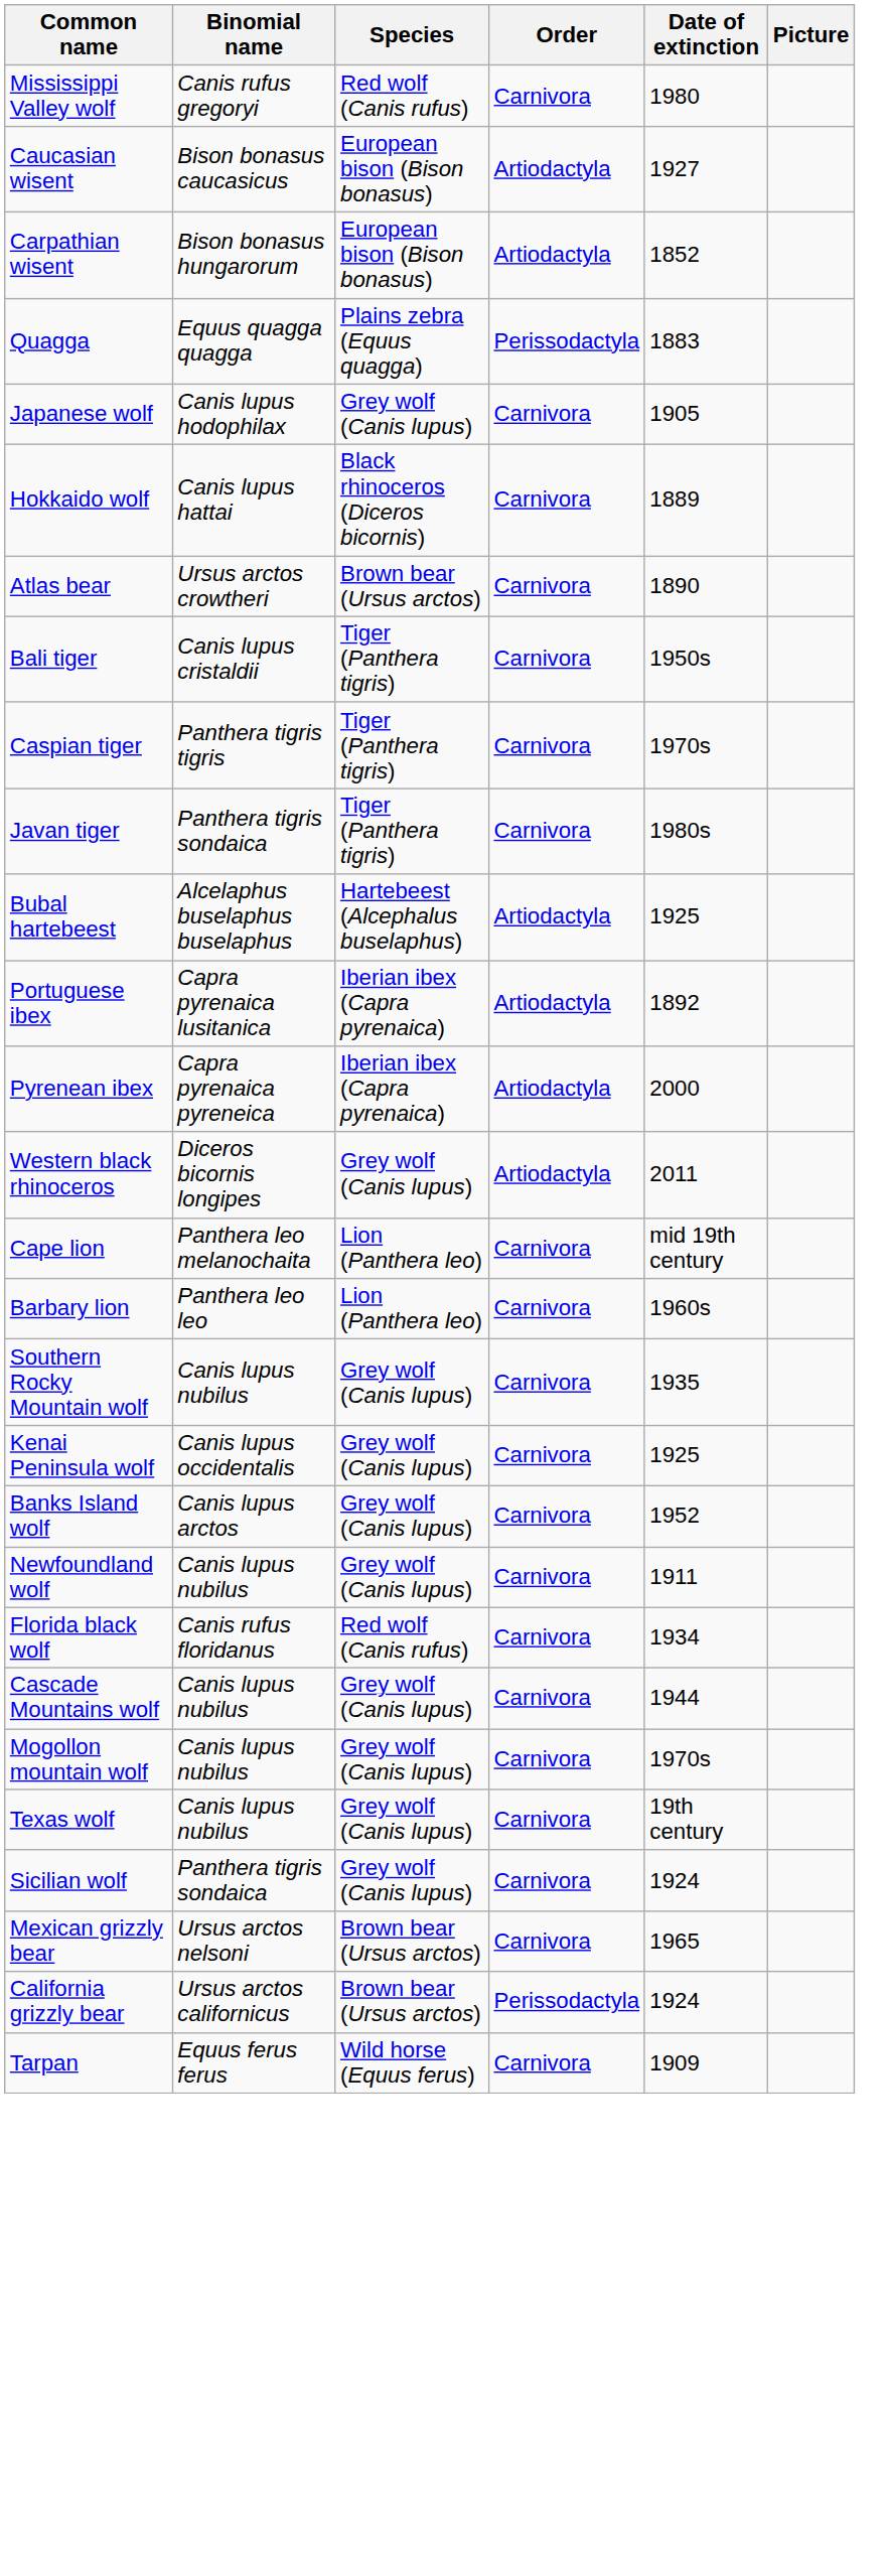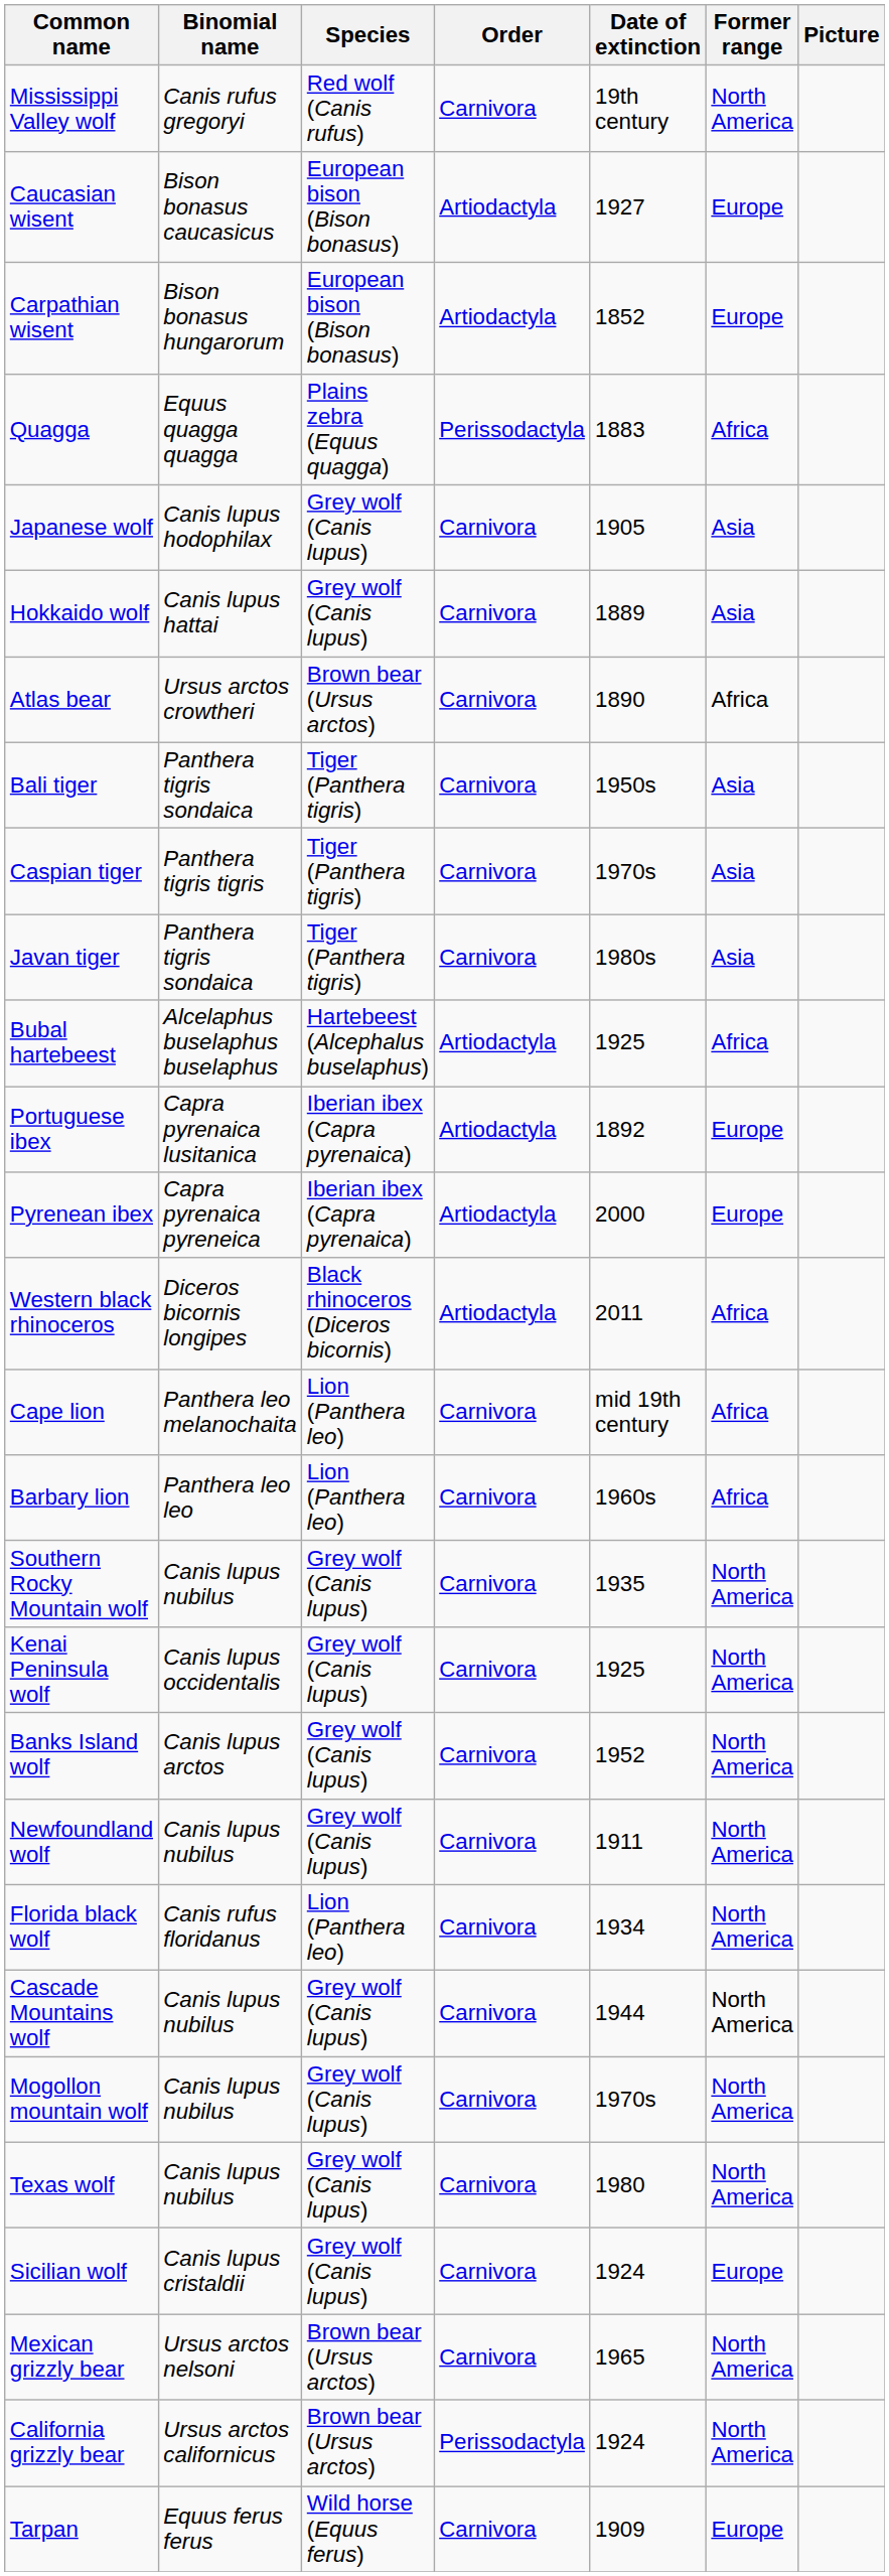 <table class="wikitable sortable">
 <tr>
 <th>Common name</th>
 <th>Binomial name</th>
 <th>Species</th>
 <th>Order</th>
 <th>Date of extinction</th>
+<th width=120pt>Former range</th>
 <th>Picture</th>
 </tr>
 <tr>
 <td><a href='#'>Mississippi Valley wolf</a></td>
 <td><em>Canis rufus gregoryi</em><br></td>
 <td><a href='#'>Red wolf</a> (<em>Canis rufus</em>)</td>
 <td><a href='#'>Carnivora</a></td>
-<td>1980</td>
+<td>19th century</td>
+<td><a href='#'>North America</a></td>
 <td></td>
 </tr>
 <tr>
 <td><a href='#'>Caucasian wisent</a></td>
 <td><em> Bison bonasus caucasicus</em><br></td>
 <td><a href='#'>European bison</a> (<em>Bison bonasus</em>)</td>
 <td><a href='#'>Artiodactyla</a></td>
 <td>1927</td>
+<td><a href='#'>Europe</a></td>
 <td></td>
 </tr>
 <tr>
 <td><a href='#'>Carpathian wisent</a></td>
 <td><em>Bison bonasus hungarorum</em><br></td>
 <td><a href='#'>European bison</a> (<em>Bison bonasus</em>)</td>
 <td><a href='#'>Artiodactyla</a></td>
 <td>1852</td>
+<td><a href='#'>Europe</a></td>
 <td></td>
 </tr>
 <tr>
 <td><a href='#'>Quagga</a></td>
 <td><em>Equus quagga quagga</em><br></td>
 <td><a href='#'>Plains zebra</a> (<em>Equus quagga</em>)</td>
 <td><a href='#'>Perissodactyla</a></td>
 <td>1883</td>
+<td><a href='#'>Africa</a></td>
 <td></td>
 </tr>
 <tr>
 <td><a href='#'>Japanese wolf</a></td>
 <td><em>Canis lupus hodophilax</em><br></td>
 <td><a href='#'>Grey wolf</a> (<em>Canis lupus</em>)</td>
 <td><a href='#'>Carnivora</a></td>
 <td>1905</td>
+<td><a href='#'>Asia</a></td>
 <td></td>
 </tr>
 <tr>
 <td><a href='#'>Hokkaido wolf</a></td>
 <td><em>Canis lupus hattai</em><br></td>
-<td><a href='#'>Black rhinoceros</a> (<em>Diceros bicornis</em>)</td>
+<td><a href='#'>Grey wolf</a> (<em>Canis lupus</em>)</td>
 <td><a href='#'>Carnivora</a></td>
 <td>1889</td>
+<td><a href='#'>Asia</a></td>
 <td></td>
 </tr>
 <tr>
 <td><a href='#'>Atlas bear</a></td>
 <td><em>Ursus arctos crowtheri</em><br></td>
 <td><a href='#'>Brown bear</a> (<em>Ursus arctos</em>)</td>
 <td><a href='#'>Carnivora</a></td>
 <td>1890</td>
+<td>Africa</td>
 <td></td>
 </tr>
 <tr>
 <td><a href='#'>Bali tiger</a></td>
-<td><em>Canis lupus cristaldii</em><br></td>
+<td><em>Panthera tigris sondaica</em><br></td>
 <td><a href='#'>Tiger</a> (<em>Panthera tigris</em>)</td>
 <td><a href='#'>Carnivora</a></td>
 <td>1950s</td>
+<td><a href='#'>Asia</a></td>
 <td></td>
 </tr>
 <tr>
 <td><a href='#'>Caspian tiger</a></td>
 <td><em>Panthera tigris tigris</em><br></td>
 <td><a href='#'>Tiger</a> (<em>Panthera tigris</em>)</td>
 <td><a href='#'>Carnivora</a></td>
 <td>1970s</td>
+<td><a href='#'>Asia</a></td>
 <td></td>
 </tr>
 <tr>
 <td><a href='#'>Javan tiger</a></td>
 <td><em>Panthera tigris sondaica</em><br></td>
 <td><a href='#'>Tiger</a> (<em>Panthera tigris</em>)</td>
 <td><a href='#'>Carnivora</a></td>
 <td>1980s</td>
+<td><a href='#'>Asia</a></td>
 <td></td>
 </tr>
 <tr>
 <td><a href='#'>Bubal hartebeest</a></td>
 <td><em>Alcelaphus buselaphus buselaphus</em><br></td>
 <td><a href='#'>Hartebeest</a> (<em>Alcephalus buselaphus</em>)</td>
 <td><a href='#'>Artiodactyla</a></td>
 <td>1925</td>
+<td><a href='#'>Africa</a></td>
 <td></td>
 </tr>
 <tr>
 <td><a href='#'>Portuguese ibex</a></td>
 <td><em>Capra pyrenaica lusitanica</em><br></td>
 <td><a href='#'>Iberian ibex</a> (<em>Capra pyrenaica</em>)</td>
 <td><a href='#'>Artiodactyla</a></td>
 <td>1892</td>
+<td><a href='#'>Europe</a></td>
 <td></td>
 </tr>
 <tr>
 <td><a href='#'>Pyrenean ibex</a></td>
 <td><em>Capra pyrenaica pyreneica</em><br></td>
 <td><a href='#'>Iberian ibex</a> (<em>Capra pyrenaica</em>)</td>
 <td><a href='#'>Artiodactyla</a></td>
 <td>2000</td>
+<td><a href='#'>Europe</a></td>
 <td></td>
 </tr>
 <tr>
 <td><a href='#'>Western black rhinoceros</a></td>
 <td><em>Diceros bicornis longipes</em><br></td>
-<td><a href='#'>Grey wolf</a> (<em>Canis lupus</em>)</td>
+<td><a href='#'>Black rhinoceros</a> (<em>Diceros bicornis</em>)</td>
 <td><a href='#'>Artiodactyla</a></td>
 <td>2011</td>
+<td><a href='#'>Africa</a></td>
 <td></td>
 </tr>
 <tr>
 <td><a href='#'>Cape lion</a></td>
 <td><em>Panthera leo melanochaita</em><br></td>
 <td><a href='#'>Lion</a> (<em>Panthera leo</em>)</td>
 <td><a href='#'>Carnivora</a></td>
 <td>mid 19th century</td>
+<td><a href='#'>Africa</a></td>
 <td></td>
 </tr>
 <tr>
 <td><a href='#'>Barbary lion</a></td>
 <td><em>Panthera leo leo</em><br></td>
 <td><a href='#'>Lion</a> (<em>Panthera leo</em>)</td>
 <td><a href='#'>Carnivora</a></td>
 <td>1960s</td>
+<td><a href='#'>Africa</a></td>
 <td></td>
 </tr>
 <tr>
 <td><a href='#'>Southern Rocky Mountain wolf</a></td>
 <td><em>Canis lupus nubilus</em><br></td>
 <td><a href='#'>Grey wolf</a> (<em>Canis lupus</em>)</td>
 <td><a href='#'>Carnivora</a></td>
 <td>1935</td>
+<td><a href='#'>North America</a></td>
 <td></td>
 </tr>
 <tr>
 <td><a href='#'>Kenai Peninsula wolf</a></td>
 <td><em>Canis lupus occidentalis</em><br></td>
 <td><a href='#'>Grey wolf</a> (<em>Canis lupus</em>)</td>
 <td><a href='#'>Carnivora</a></td>
 <td>1925</td>
+<td><a href='#'>North America</a></td>
 <td></td>
 </tr>
 <tr>
 <td><a href='#'>Banks Island wolf</a></td>
 <td><em>Canis lupus arctos</em><br></td>
 <td><a href='#'>Grey wolf</a> (<em>Canis lupus</em>)</td>
 <td><a href='#'>Carnivora</a></td>
 <td>1952</td>
+<td><a href='#'>North America</a></td>
 <td></td>
 </tr>
 <tr>
 <td><a href='#'>Newfoundland wolf</a></td>
 <td><em>Canis lupus nubilus</em><br></td>
 <td><a href='#'>Grey wolf</a> (<em>Canis lupus</em>)</td>
 <td><a href='#'>Carnivora</a></td>
 <td>1911</td>
+<td><a href='#'>North America</a></td>
 <td></td>
 </tr>
 <tr>
 <td><a href='#'>Florida black wolf</a></td>
 <td><em>Canis rufus floridanus</em><br></td>
-<td><a href='#'>Red wolf</a> (<em>Canis rufus</em>)</td>
+<td><a href='#'>Lion</a> (<em>Panthera leo</em>)</td>
 <td><a href='#'>Carnivora</a></td>
 <td>1934</td>
+<td><a href='#'>North America</a></td>
 <td></td>
 </tr>
 <tr>
 <td><a href='#'>Cascade Mountains wolf</a></td>
 <td><em>Canis lupus nubilus</em><br></td>
 <td><a href='#'>Grey wolf</a> (<em>Canis lupus</em>)</td>
 <td><a href='#'>Carnivora</a></td>
 <td>1944</td>
+<td>North America</td>
 <td></td>
 </tr>
 <tr>
 <td><a href='#'>Mogollon mountain wolf</a></td>
 <td><em>Canis lupus nubilus</em><br></td>
 <td><a href='#'>Grey wolf</a> (<em>Canis lupus</em>)</td>
 <td><a href='#'>Carnivora</a></td>
 <td>1970s</td>
+<td><a href='#'>North America</a></td>
 <td></td>
 </tr>
 <tr>
 <td><a href='#'>Texas wolf</a></td>
 <td><em>Canis lupus nubilus</em><br></td>
 <td><a href='#'>Grey wolf</a> (<em>Canis lupus</em>)</td>
 <td><a href='#'>Carnivora</a></td>
-<td>19th century</td>
+<td>1980</td>
+<td><a href='#'>North America</a></td>
 <td></td>
 </tr>
 <tr>
 <td><a href='#'>Sicilian wolf</a></td>
-<td><em>Panthera tigris sondaica</em><br></td>
+<td><em>Canis lupus cristaldii</em><br></td>
 <td><a href='#'>Grey wolf</a> (<em>Canis lupus</em>)</td>
 <td><a href='#'>Carnivora</a></td>
 <td>1924</td>
+<td><a href='#'>Europe</a></td>
 <td></td>
 </tr>
 <tr>
 <td><a href='#'>Mexican grizzly bear</a></td>
 <td><em>Ursus arctos nelsoni</em><br></td>
 <td><a href='#'>Brown bear</a> (<em>Ursus arctos</em>)</td>
 <td><a href='#'>Carnivora</a></td>
 <td>1965</td>
+<td><a href='#'>North America</a></td>
 <td></td>
 </tr>
 <tr>
 <td><a href='#'>California grizzly bear</a></td>
 <td><em>Ursus arctos californicus</em><br></td>
 <td><a href='#'>Brown bear</a> (<em>Ursus arctos</em>)</td>
 <td><a href='#'>Perissodactyla</a></td>
 <td>1924</td>
+<td><a href='#'>North America</a></td>
 <td></td>
 </tr>
 <tr>
 <td><a href='#'>Tarpan</a></td>
 <td><em>Equus ferus ferus</em><br></td>
 <td><a href='#'>Wild horse</a> (<em>Equus ferus</em>)</td>
 <td><a href='#'>Carnivora</a></td>
 <td>1909</td>
+<td><a href='#'>Europe</a></td>
 <td></td>
 </tr>
 </table>
